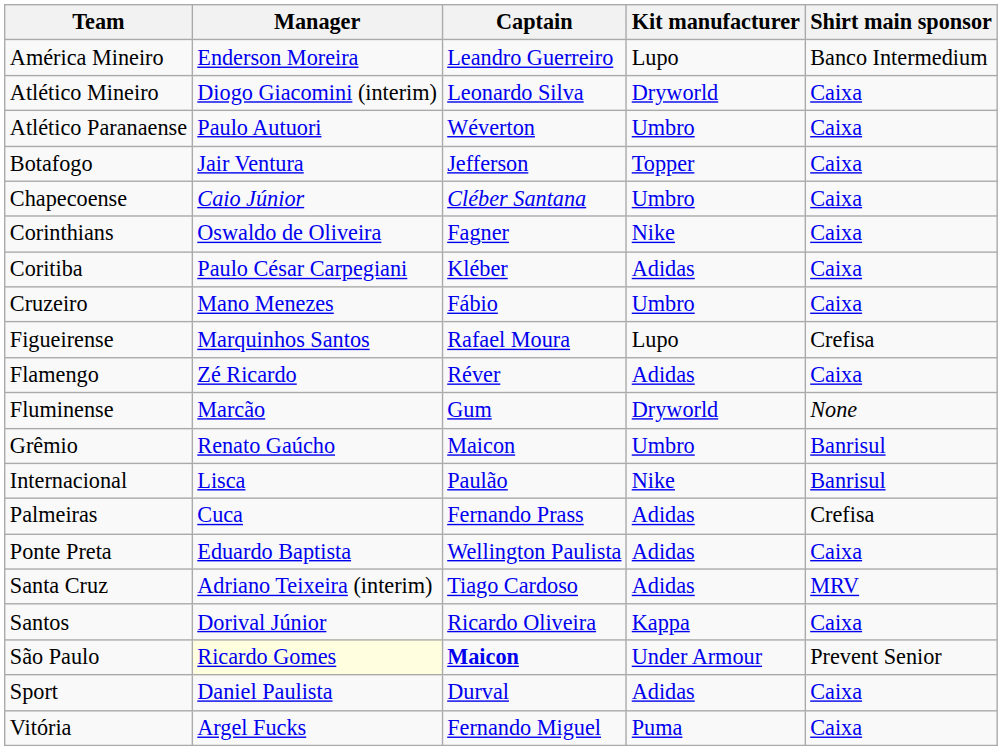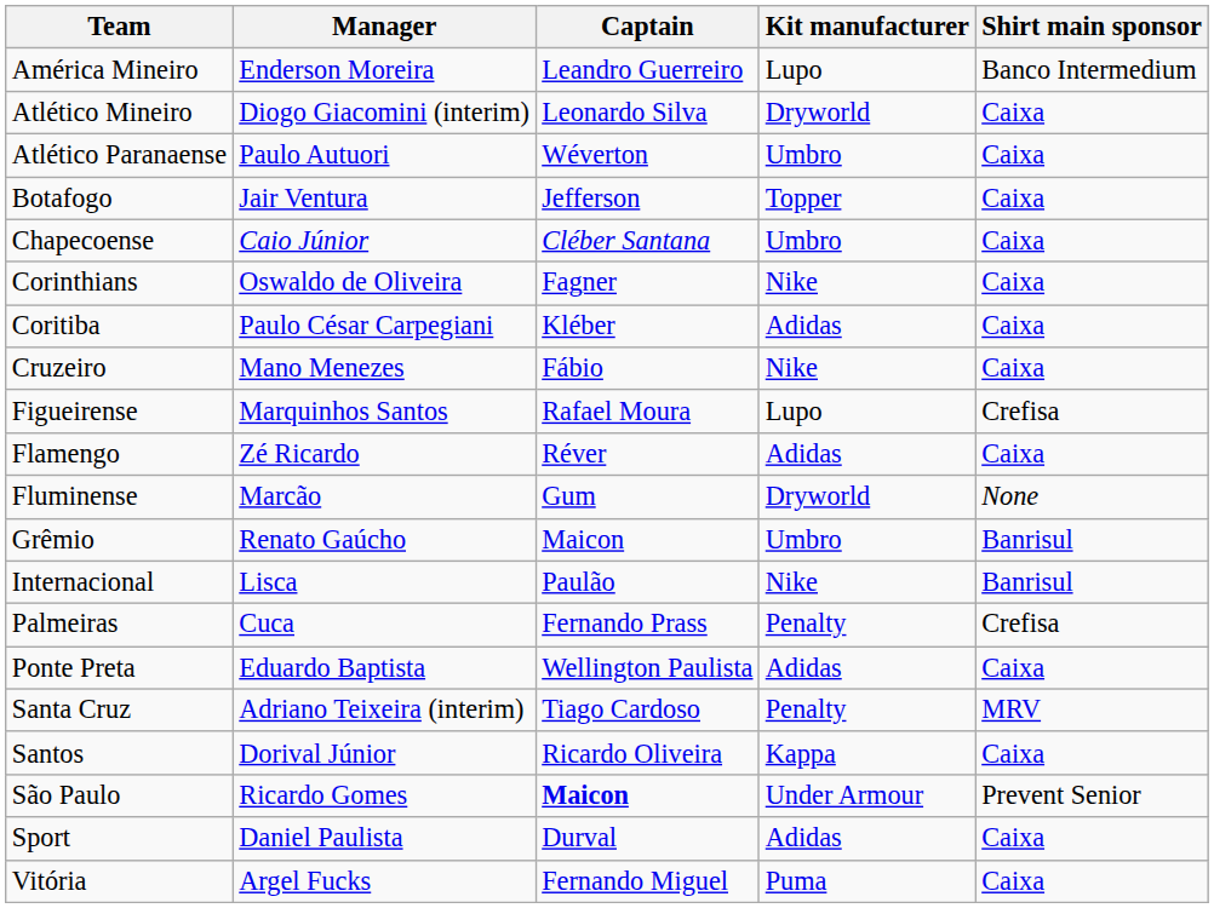 <table class="wikitable sortable">
 <tr>
 <th>Team</th>
 <th>Manager</th>
 <th>Captain</th>
 <th>Kit manufacturer</th>
 <th>Shirt main sponsor</th>
 </tr>
 <tr>
 <td>América Mineiro</td>
 <td> <a href='#'>Enderson Moreira</a></td>
 <td> <a href='#'>Leandro Guerreiro</a></td>
 <td>Lupo</td>
 <td>Banco Intermedium</td>
 </tr>
 <tr>
 <td>Atlético Mineiro</td>
 <td> <a href='#'>Diogo Giacomini</a> (interim)</td>
 <td> <a href='#'>Leonardo Silva</a></td>
 <td><a href='#'>Dryworld</a></td>
 <td><a href='#'>Caixa</a></td>
 </tr>
 <tr>
 <td>Atlético Paranaense</td>
 <td> <a href='#'>Paulo Autuori</a></td>
 <td> <a href='#'>Wéverton</a></td>
 <td><a href='#'>Umbro</a></td>
 <td><a href='#'>Caixa</a></td>
 </tr>
 <tr>
 <td>Botafogo</td>
 <td> <a href='#'>Jair Ventura</a></td>
 <td> <a href='#'>Jefferson</a></td>
 <td><a href='#'>Topper</a></td>
 <td><a href='#'>Caixa</a></td>
 </tr>
 <tr>
 <td>Chapecoense</td>
 <td> <em><a href='#'>Caio Júnior</a></em></td>
 <td> <em><a href='#'>Cléber Santana</a></em></td>
 <td><a href='#'>Umbro</a></td>
 <td><a href='#'>Caixa</a></td>
 </tr>
 <tr>
 <td>Corinthians</td>
 <td> <a href='#'>Oswaldo de Oliveira</a></td>
 <td> <a href='#'>Fagner</a></td>
 <td><a href='#'>Nike</a></td>
 <td><a href='#'>Caixa</a></td>
 </tr>
 <tr>
 <td>Coritiba</td>
 <td> <a href='#'>Paulo César Carpegiani</a></td>
 <td> <a href='#'>Kléber</a></td>
 <td><a href='#'>Adidas</a></td>
 <td><a href='#'>Caixa</a></td>
 </tr>
 <tr>
 <td>Cruzeiro</td>
 <td> <a href='#'>Mano Menezes</a></td>
 <td> <a href='#'>Fábio</a></td>
-<td><a href='#'>Umbro</a></td>
+<td><a href='#'>Nike</a></td>
 <td><a href='#'>Caixa</a></td>
 </tr>
 <tr>
 <td>Figueirense</td>
 <td> <a href='#'>Marquinhos Santos</a></td>
 <td> <a href='#'>Rafael Moura</a></td>
 <td>Lupo</td>
 <td>Crefisa</td>
 </tr>
 <tr>
 <td>Flamengo</td>
 <td> <a href='#'>Zé Ricardo</a></td>
 <td> <a href='#'>Réver</a></td>
 <td><a href='#'>Adidas</a></td>
 <td><a href='#'>Caixa</a></td>
 </tr>
 <tr>
 <td>Fluminense</td>
 <td> <a href='#'>Marcão</a></td>
 <td> <a href='#'>Gum</a></td>
 <td><a href='#'>Dryworld</a></td>
 <td><em>None</em></td>
 </tr>
 <tr>
 <td>Grêmio</td>
 <td> <a href='#'>Renato Gaúcho</a></td>
 <td> <a href='#'>Maicon</a></td>
 <td><a href='#'>Umbro</a></td>
 <td><a href='#'>Banrisul</a></td>
 </tr>
 <tr>
 <td>Internacional</td>
 <td> <a href='#'>Lisca</a></td>
 <td> <a href='#'>Paulão</a></td>
 <td><a href='#'>Nike</a></td>
 <td><a href='#'>Banrisul</a></td>
 </tr>
 <tr>
 <td>Palmeiras</td>
 <td> <a href='#'>Cuca</a></td>
 <td> <a href='#'>Fernando Prass</a></td>
-<td><a href='#'>Adidas</a></td>
+<td><a href='#'>Penalty</a></td>
 <td>Crefisa</td>
 </tr>
 <tr>
 <td>Ponte Preta</td>
 <td> <a href='#'>Eduardo Baptista</a></td>
 <td> <a href='#'>Wellington Paulista</a></td>
 <td><a href='#'>Adidas</a></td>
 <td><a href='#'>Caixa</a></td>
 </tr>
 <tr>
 <td>Santa Cruz</td>
 <td> <a href='#'>Adriano Teixeira</a> (interim)</td>
 <td> <a href='#'>Tiago Cardoso</a></td>
-<td><a href='#'>Adidas</a></td>
+<td><a href='#'>Penalty</a></td>
 <td><a href='#'>MRV</a></td>
 </tr>
 <tr>
 <td>Santos</td>
 <td> <a href='#'>Dorival Júnior</a></td>
 <td> <a href='#'>Ricardo Oliveira</a></td>
 <td><a href='#'>Kappa</a></td>
 <td><a href='#'>Caixa</a></td>
 </tr>
 <tr>
 <td>São Paulo</td>
-<td style="background: lightyellow;"> <a href='#'>Ricardo Gomes</a></td>
+<td> <a href='#'>Ricardo Gomes</a></td>
 <td><strong> <a href='#'>Maicon</a></strong></td>
 <td><a href='#'>Under Armour</a></td>
 <td>Prevent Senior</td>
 </tr>
 <tr>
 <td>Sport</td>
 <td> <a href='#'>Daniel Paulista</a></td>
 <td> <a href='#'>Durval</a></td>
 <td><a href='#'>Adidas</a></td>
 <td><a href='#'>Caixa</a></td>
 </tr>
 <tr>
 <td>Vitória</td>
 <td> <a href='#'>Argel Fucks</a></td>
 <td> <a href='#'>Fernando Miguel</a></td>
 <td><a href='#'>Puma</a></td>
 <td><a href='#'>Caixa</a></td>
 </tr>
 <tr>
 </tr>
 </table>
